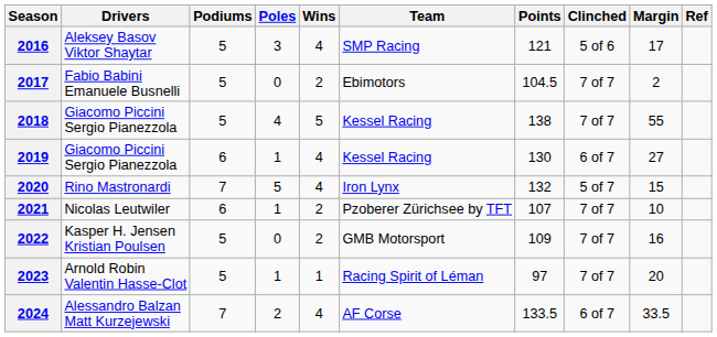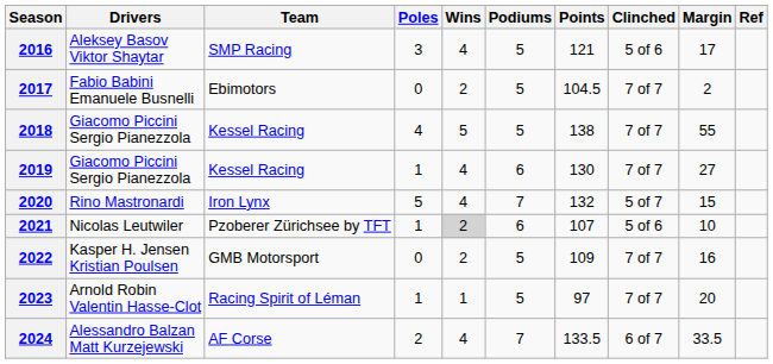 <table class="sortable wikitable" style="font-size:85%; text-align:center;">
 <tr>
 <th scope=col>Season</th>
 <th scope=col>Drivers</th>
-<th scope=col>Podiums</th>
+<th scope=col>Team</th>
 <th scope=col><a href='#'>Poles</a></th>
 <th scope=col>Wins</th>
-<th scope=col>Team</th>
+<th scope=col>Podiums</th>
 <th scope=col>Points</th>
 <th scope=col>Clinched</th>
 <th scope=col>Margin</th>
 <th scope=col>Ref</th>
 </tr>
 <tr>
 <th><a href='#'>2016</a></th>
 <td align=left> <a href='#'>Aleksey Basov</a><br> <a href='#'>Viktor Shaytar</a></td>
-<td>5</td>
+<td align=left> <a href='#'>SMP Racing</a></td>
 <td>3</td>
 <td>4</td>
-<td align=left> <a href='#'>SMP Racing</a></td>
+<td>5</td>
 <td>121</td>
 <td>5 of 6</td>
 <td>17</td>
 <td></td>
 </tr>
 <tr>
 <th><a href='#'>2017</a></th>
 <td align=left> <a href='#'>Fabio Babini</a><br> Emanuele Busnelli</td>
-<td>5</td>
+<td align=left> Ebimotors</td>
 <td>0</td>
 <td>2</td>
-<td align=left> Ebimotors</td>
+<td>5</td>
 <td>104.5</td>
 <td>7 of 7</td>
 <td>2</td>
 <td></td>
 </tr>
 <tr>
 <th><a href='#'>2018</a></th>
 <td align=left> <a href='#'>Giacomo Piccini</a><br> Sergio Pianezzola</td>
-<td>5</td>
+<td align=left> <a href='#'>Kessel Racing</a></td>
 <td>4</td>
 <td>5</td>
-<td align=left> <a href='#'>Kessel Racing</a></td>
+<td>5</td>
 <td>138</td>
 <td>7 of 7</td>
 <td>55</td>
 <td></td>
 </tr>
 <tr>
 <th><a href='#'>2019</a></th>
 <td align=left> <a href='#'>Giacomo Piccini</a><br> Sergio Pianezzola</td>
-<td>6</td>
+<td align=left> <a href='#'>Kessel Racing</a></td>
 <td>1</td>
 <td>4</td>
-<td align=left> <a href='#'>Kessel Racing</a></td>
+<td>6</td>
 <td>130</td>
-<td>6 of 7</td>
+<td>7 of 7</td>
 <td>27</td>
 <td></td>
 </tr>
 <tr>
 <th><a href='#'>2020</a></th>
 <td align=left> <a href='#'>Rino Mastronardi</a></td>
-<td>7</td>
+<td align=left> <a href='#'>Iron Lynx</a></td>
 <td>5</td>
 <td>4</td>
-<td align=left> <a href='#'>Iron Lynx</a></td>
+<td>7</td>
 <td>132</td>
 <td>5 of 7</td>
 <td>15</td>
 <td></td>
 </tr>
 <tr>
 <th><a href='#'>2021</a></th>
 <td align=left> Nicolas Leutwiler</td>
+<td align=left> Pzoberer Zürichsee by <a href='#'>TFT</a></td>
+<td>1</td>
+<td style="background: lightgrey;">2</td>
 <td>6</td>
-<td>1</td>
-<td>2</td>
-<td align=left> Pzoberer Zürichsee by <a href='#'>TFT</a></td>
 <td>107</td>
-<td>7 of 7</td>
+<td>5 of 6</td>
 <td>10</td>
 <td></td>
 </tr>
 <tr>
 <th><a href='#'>2022</a></th>
 <td align=left> Kasper H. Jensen<br> <a href='#'>Kristian Poulsen</a></td>
-<td>5</td>
+<td align=left> GMB Motorsport</td>
 <td>0</td>
 <td>2</td>
-<td align=left> GMB Motorsport</td>
+<td>5</td>
 <td>109</td>
 <td>7 of 7</td>
 <td>16</td>
 <td></td>
 </tr>
 <tr>
 <th><a href='#'>2023</a></th>
 <td align=left> Arnold Robin<br> <a href='#'>Valentin Hasse-Clot</a></td>
-<td>5</td>
+<td align=left> <a href='#'>Racing Spirit of Léman</a></td>
 <td>1</td>
 <td>1</td>
-<td align=left> <a href='#'>Racing Spirit of Léman</a></td>
+<td>5</td>
 <td>97</td>
 <td>7 of 7</td>
 <td>20</td>
 <td></td>
 </tr>
 <tr>
 <th><a href='#'>2024</a></th>
 <td align=left> <a href='#'>Alessandro Balzan</a><br> <a href='#'>Matt Kurzejewski</a></td>
-<td>7</td>
+<td align=left> <a href='#'>AF Corse</a></td>
 <td>2</td>
 <td>4</td>
-<td align=left> <a href='#'>AF Corse</a></td>
+<td>7</td>
 <td>133.5</td>
 <td>6 of 7</td>
 <td>33.5</td>
 <td></td>
 </tr>
 </table>
